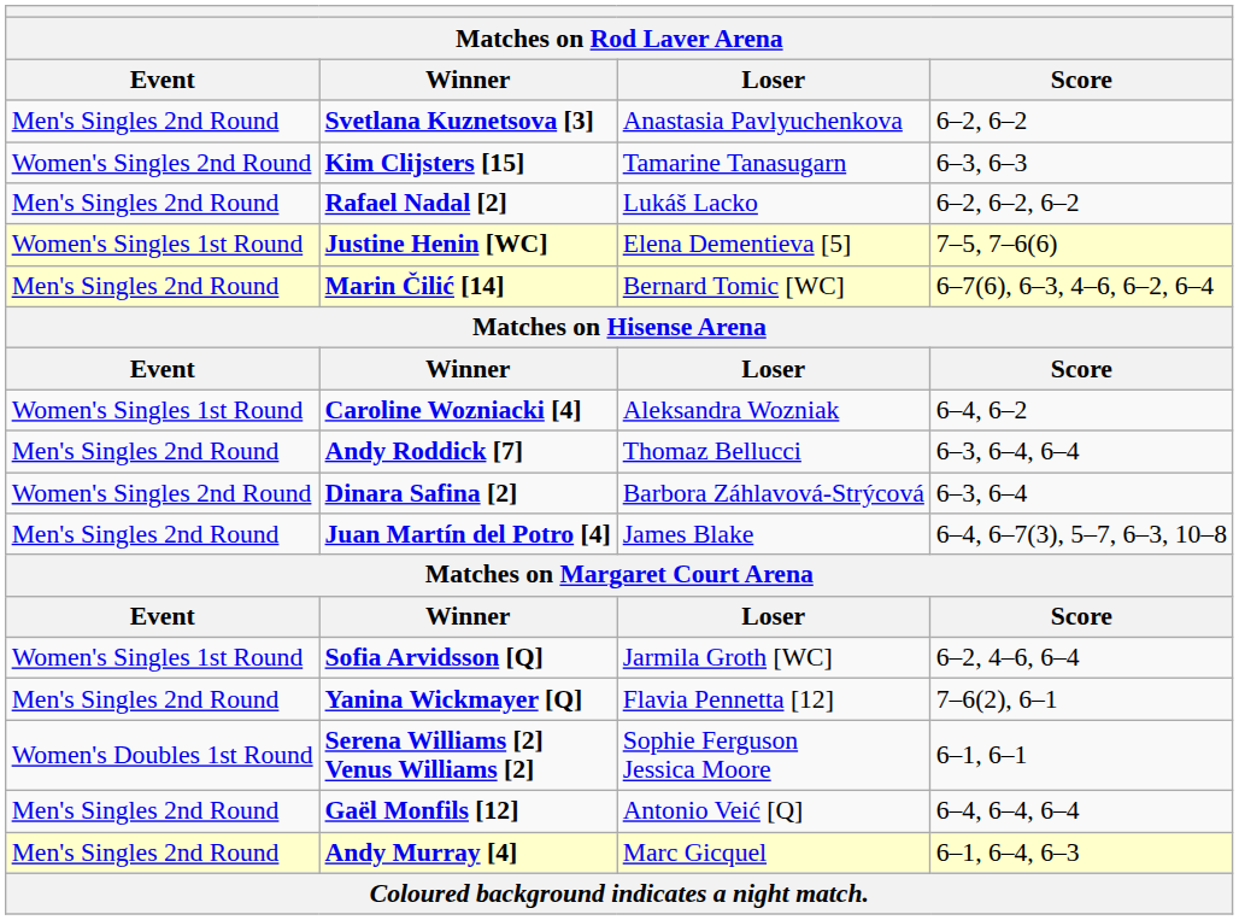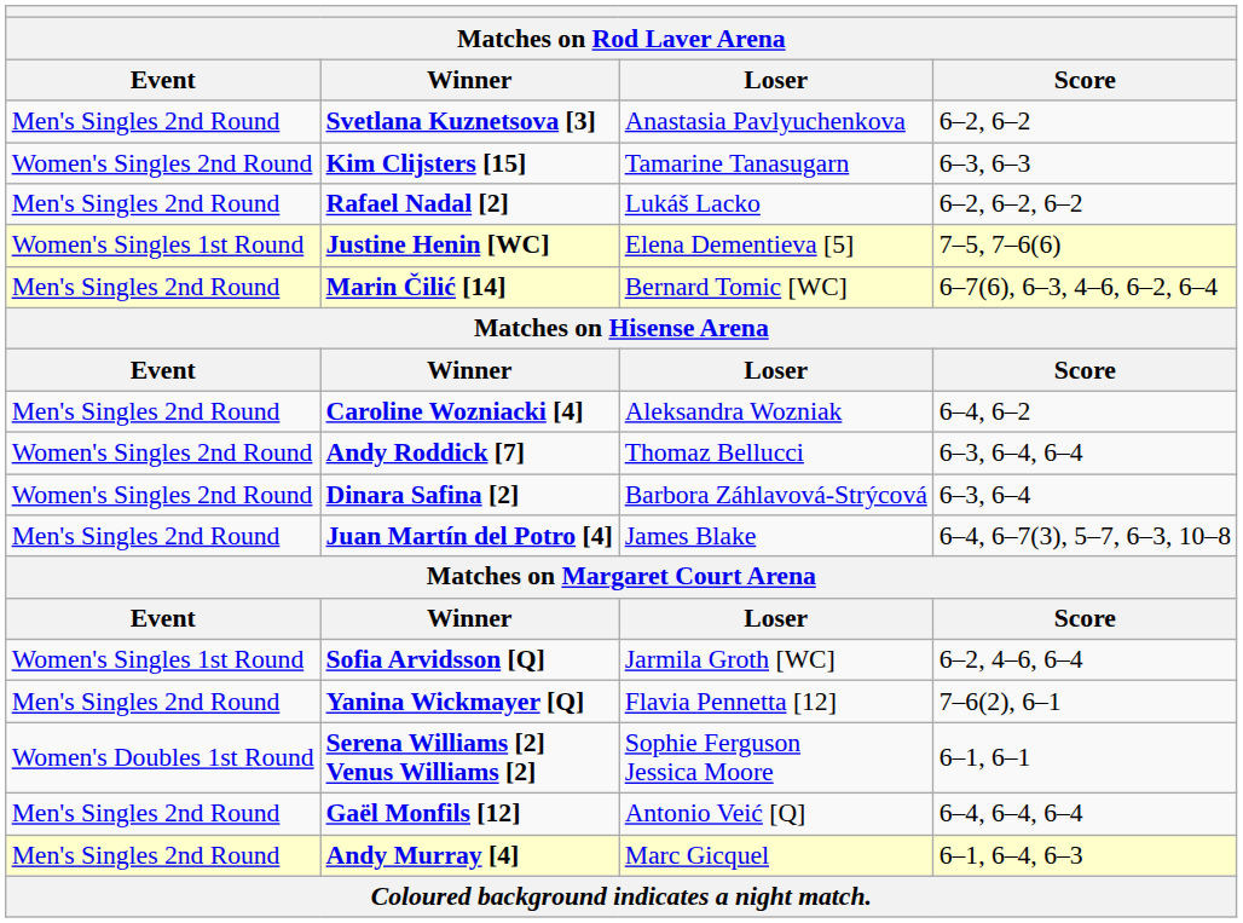 <table class="wikitable collapsible uncollapsed">
 <tr>
 <th colspan=4></th>
 </tr>
 <tr>
 <th colspan=4><strong>Matches on <a href='#'>Rod Laver Arena</a></strong></th>
 </tr>
 <tr>
 <th>Event</th>
 <th>Winner</th>
 <th>Loser</th>
 <th>Score</th>
 </tr>
 <tr align=left>
 <td><a href='#'>Men's Singles 2nd Round</a></td>
 <td> <strong><a href='#'>Svetlana Kuznetsova</a> [3]</strong></td>
 <td> <a href='#'>Anastasia Pavlyuchenkova</a></td>
 <td>6–2, 6–2</td>
 </tr>
 <tr align=left>
 <td><a href='#'>Women's Singles 2nd Round</a></td>
 <td> <strong><a href='#'>Kim Clijsters</a> [15]</strong></td>
 <td> <a href='#'>Tamarine Tanasugarn</a></td>
 <td>6–3, 6–3</td>
 </tr>
 <tr align=left>
 <td><a href='#'>Men's Singles 2nd Round</a></td>
 <td> <strong><a href='#'>Rafael Nadal</a> [2]</strong></td>
 <td> <a href='#'>Lukáš Lacko</a></td>
 <td>6–2, 6–2, 6–2</td>
 </tr>
 <tr style="text-align:left; background:#ffc;">
 <td><a href='#'>Women's Singles 1st Round</a></td>
 <td><strong> <a href='#'>Justine Henin</a> [WC] </strong></td>
 <td> <a href='#'>Elena Dementieva</a> [5]</td>
 <td>7–5, 7–6(6)</td>
 </tr>
 <tr style="text-align:left; background:#ffc;">
 <td><a href='#'>Men's Singles 2nd Round</a></td>
 <td><strong> <a href='#'>Marin Čilić</a> [14]</strong></td>
 <td> <a href='#'>Bernard Tomic</a> [WC]</td>
 <td>6–7(6), 6–3, 4–6, 6–2, 6–4</td>
 </tr>
 <tr>
 <th colspan=4><strong>Matches on <a href='#'>Hisense Arena</a></strong></th>
 </tr>
 <tr>
 <th>Event</th>
 <th>Winner</th>
 <th>Loser</th>
 <th>Score</th>
 </tr>
 <tr align=left>
-<td><a href='#'>Women's Singles 1st Round</a></td>
+<td><a href='#'>Men's Singles 2nd Round</a></td>
 <td> <strong><a href='#'>Caroline Wozniacki</a> [4]</strong></td>
 <td> <a href='#'>Aleksandra Wozniak</a></td>
 <td>6–4, 6–2</td>
 </tr>
 <tr align=left>
-<td><a href='#'>Men's Singles 2nd Round</a></td>
+<td><a href='#'>Women's Singles 2nd Round</a></td>
 <td> <strong><a href='#'>Andy Roddick</a> [7]</strong></td>
 <td> <a href='#'>Thomaz Bellucci</a></td>
 <td>6–3, 6–4, 6–4</td>
 </tr>
 <tr align=left>
 <td><a href='#'>Women's Singles 2nd Round</a></td>
 <td><strong> <a href='#'>Dinara Safina</a> [2]</strong></td>
 <td> <a href='#'>Barbora Záhlavová-Strýcová</a></td>
 <td>6–3, 6–4</td>
 </tr>
 <tr align=left>
 <td><a href='#'>Men's Singles 2nd Round</a></td>
 <td><strong> <a href='#'>Juan Martín del Potro</a> [4] </strong></td>
 <td> <a href='#'>James Blake</a></td>
 <td>6–4, 6–7(3), 5–7, 6–3, 10–8</td>
 </tr>
 <tr>
 <th colspan=4><strong>Matches on <a href='#'>Margaret Court Arena</a></strong></th>
 </tr>
 <tr>
 <th>Event</th>
 <th>Winner</th>
 <th>Loser</th>
 <th>Score</th>
 </tr>
 <tr align=left>
 <td><a href='#'>Women's Singles 1st Round</a></td>
 <td> <strong><a href='#'>Sofia Arvidsson</a> [Q]</strong></td>
 <td> <a href='#'>Jarmila Groth</a> [WC]</td>
 <td>6–2, 4–6, 6–4</td>
 </tr>
 <tr align=left>
 <td><a href='#'>Men's Singles 2nd Round</a></td>
 <td> <strong><a href='#'>Yanina Wickmayer</a> [Q]</strong></td>
 <td> <a href='#'>Flavia Pennetta</a> [12]</td>
 <td>7–6(2), 6–1</td>
 </tr>
 <tr align=left>
 <td><a href='#'>Women's Doubles 1st Round</a></td>
 <td> <strong><a href='#'>Serena Williams</a> [2]<br> <a href='#'>Venus Williams</a> [2]</strong></td>
 <td> <a href='#'>Sophie Ferguson</a><br> <a href='#'>Jessica Moore</a></td>
 <td>6–1, 6–1</td>
 </tr>
 <tr align=left>
 <td><a href='#'>Men's Singles 2nd Round</a></td>
 <td> <strong><a href='#'>Gaël Monfils</a> [12]</strong></td>
 <td> <a href='#'>Antonio Veić</a> [Q]</td>
 <td>6–4, 6–4, 6–4</td>
 </tr>
 <tr style="text-align:left; background:#ffc;">
 <td><a href='#'>Men's Singles 2nd Round</a></td>
 <td><strong> <a href='#'>Andy Murray</a> [4]</strong></td>
 <td> <a href='#'>Marc Gicquel</a></td>
 <td>6–1, 6–4, 6–3</td>
 </tr>
 <tr>
 <th colspan=4><em>Coloured background indicates a night match.</em></th>
 </tr>
 </table>
